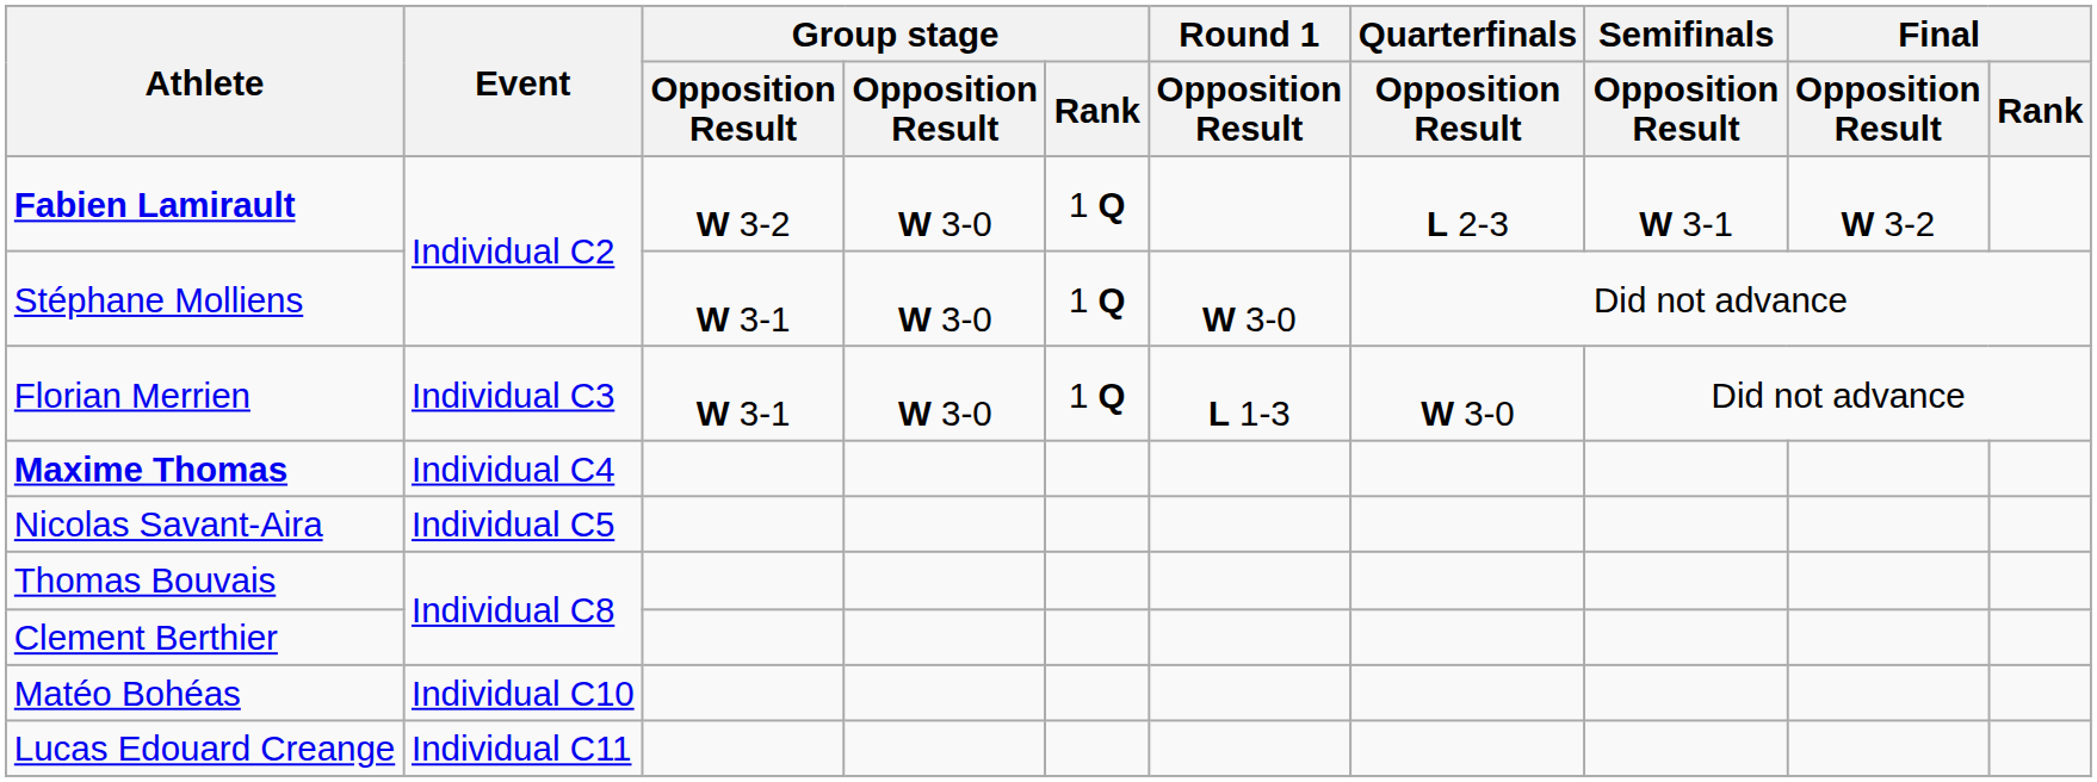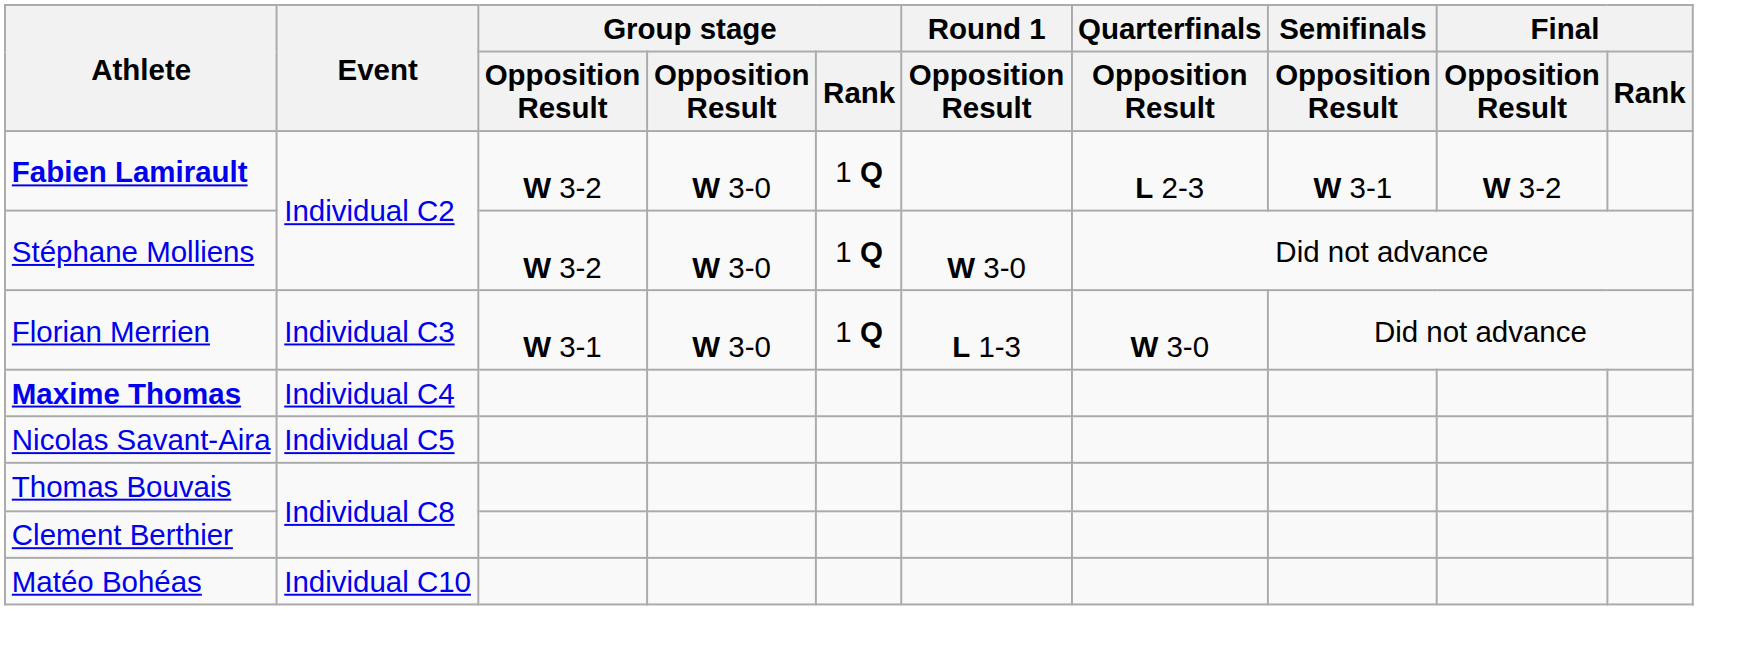 <table class=wikitable style="font-size:95%">
 <tr>
 <th rowspan="2">Athlete</th>
 <th rowspan="2">Event</th>
 <th colspan="3">Group stage</th>
 <th>Round 1</th>
 <th>Quarterfinals</th>
 <th>Semifinals</th>
 <th colspan="2">Final</th>
 </tr>
 <tr>
 <th>Opposition<br>Result</th>
 <th>Opposition<br>Result</th>
 <th>Rank</th>
 <th>Opposition<br>Result</th>
 <th>Opposition<br>Result</th>
 <th>Opposition<br>Result</th>
 <th>Opposition<br>Result</th>
 <th>Rank</th>
 </tr>
 <tr align=center>
 <td align=left><strong><a href='#'>Fabien Lamirault</a></strong></td>
 <td rowspan="2" align="left"><a href='#'>Individual C2</a></td>
 <td><br><strong>W</strong> 3-2</td>
 <td><br><strong>W</strong> 3-0</td>
 <td>1 <strong>Q</strong></td>
 <td></td>
 <td><br><strong>L</strong> 2-3</td>
 <td><br><strong>W</strong> 3-1</td>
 <td><br><strong>W</strong> 3-2</td>
 <td></td>
 </tr>
 <tr align=center>
 <td align=left><a href='#'>Stéphane Molliens</a></td>
-<td><br><strong>W</strong> 3-1</td>
+<td><br><strong>W</strong> 3-2</td>
 <td><br><strong>W</strong> 3-0</td>
 <td>1 <strong>Q</strong></td>
 <td><br><strong>W</strong> 3-0</td>
 <td colspan=4>Did not advance</td>
 </tr>
 <tr align=center>
 <td align=left><a href='#'>Florian Merrien</a></td>
 <td align=left><a href='#'>Individual C3</a></td>
 <td><br><strong>W</strong> 3-1</td>
 <td><br><strong>W</strong> 3-0</td>
 <td>1 <strong>Q</strong></td>
 <td><br><strong>L</strong> 1-3</td>
 <td><br><strong>W</strong> 3-0</td>
 <td colspan=3>Did not advance</td>
 </tr>
 <tr align=center>
 <td align=left><strong><a href='#'>Maxime Thomas</a></strong></td>
 <td align=left><a href='#'>Individual C4</a></td>
 <td></td>
 <td></td>
 <td></td>
 <td></td>
 <td></td>
 <td></td>
 <td></td>
 <td></td>
 </tr>
 <tr align=center>
 <td align=left><a href='#'>Nicolas Savant-Aira</a></td>
 <td align=left><a href='#'>Individual C5</a></td>
 <td></td>
 <td></td>
 <td></td>
 <td></td>
 <td></td>
 <td></td>
 <td></td>
 <td></td>
 </tr>
 <tr align=center>
 <td align=left><a href='#'>Thomas Bouvais</a></td>
 <td align=left rowspan=2><a href='#'>Individual C8</a></td>
 <td></td>
 <td></td>
 <td></td>
 <td></td>
 <td></td>
 <td></td>
 <td></td>
 <td></td>
 </tr>
 <tr align=center>
 <td align=left><a href='#'>Clement Berthier</a></td>
 <td></td>
 <td></td>
 <td></td>
 <td></td>
 <td></td>
 <td></td>
 <td></td>
 <td></td>
 </tr>
 <tr align=center>
 <td align=left><a href='#'>Matéo Bohéas</a></td>
 <td align=left><a href='#'>Individual C10</a></td>
 <td></td>
 <td></td>
 <td></td>
 <td></td>
 <td></td>
 <td></td>
 <td></td>
 <td></td>
 </tr>
-<tr align=center>
-<td align=left><a href='#'>Lucas Edouard Creange</a></td>
-<td align=left><a href='#'>Individual C11</a></td>
-<td></td>
-<td></td>
-<td></td>
-<td></td>
-<td></td>
-<td></td>
-<td></td>
-<td></td>
-</tr>
 </table>
